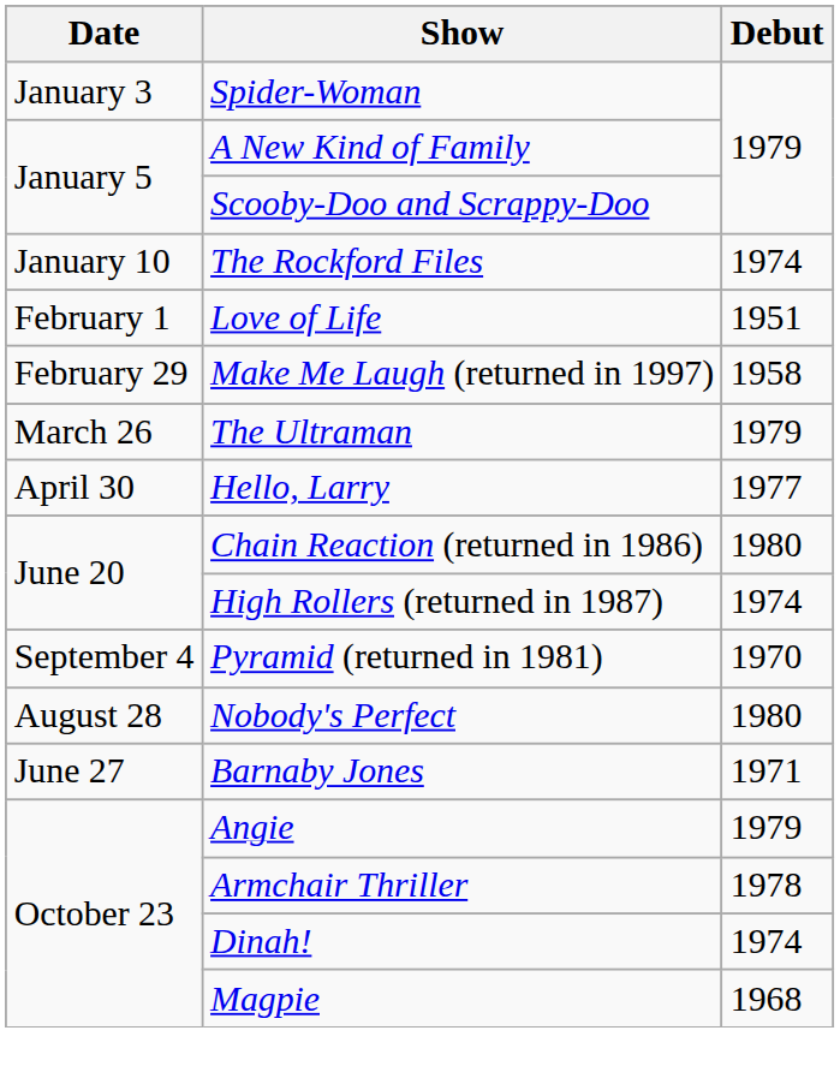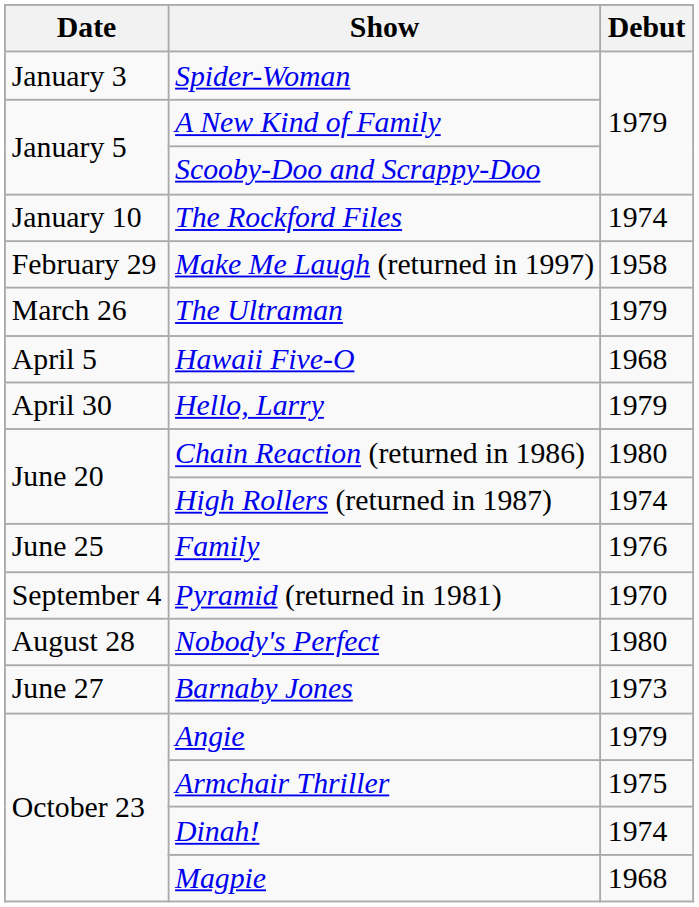 <table class="wikitable sortable">
 <tr>
 <th>Date</th>
 <th>Show</th>
 <th>Debut</th>
 </tr>
 <tr>
 <td>January 3</td>
 <td><em><a href='#'>Spider-Woman</a></em></td>
 <td rowspan="3">1979</td>
 </tr>
 <tr>
 <td rowspan="2">January 5</td>
 <td><em><a href='#'>A New Kind of Family</a></em></td>
 </tr>
 <tr>
 <td><em><a href='#'>Scooby-Doo and Scrappy-Doo</a></em></td>
 </tr>
 <tr>
 <td>January 10</td>
 <td><em><a href='#'>The Rockford Files</a></em></td>
 <td>1974</td>
 </tr>
 <tr>
-<td>February 1</td>
-<td><em><a href='#'>Love of Life</a></em></td>
-<td>1951</td>
-</tr>
-<tr>
 <td>February 29</td>
 <td><em><a href='#'>Make Me Laugh</a></em> (returned in 1997)</td>
 <td>1958</td>
 </tr>
 <tr>
 <td>March 26</td>
 <td><em><a href='#'>The Ultraman</a></em></td>
 <td>1979</td>
 </tr>
 <tr>
+<td>April 5</td>
+<td><em><a href='#'>Hawaii Five-O</a></em></td>
+<td>1968</td>
+</tr>
+<tr>
 <td>April 30</td>
 <td><em><a href='#'>Hello, Larry</a></em></td>
-<td>1977</td>
+<td>1979</td>
 </tr>
 <tr>
 <td rowspan="2">June 20</td>
 <td><em><a href='#'>Chain Reaction</a></em> (returned in 1986)</td>
 <td>1980</td>
 </tr>
 <tr>
 <td><em><a href='#'>High Rollers</a></em> (returned in 1987)</td>
 <td>1974</td>
+</tr>
+<tr>
+<td>June 25</td>
+<td><em><a href='#'>Family</a></em></td>
+<td>1976</td>
 </tr>
 <tr>
 <td>September 4</td>
 <td><em><a href='#'>Pyramid</a></em> (returned in 1981)</td>
 <td>1970</td>
 </tr>
 <tr>
 <td>August 28</td>
 <td><em><a href='#'>Nobody's Perfect</a></em></td>
 <td>1980</td>
 </tr>
 <tr>
 <td>June 27</td>
 <td><em><a href='#'>Barnaby Jones</a></em></td>
-<td>1971</td>
+<td>1973</td>
 </tr>
 <tr>
 <td rowspan="4">October 23</td>
 <td><em><a href='#'>Angie</a></em></td>
 <td>1979</td>
 </tr>
 <tr>
 <td><em><a href='#'>Armchair Thriller</a></em></td>
-<td>1978</td>
+<td>1975</td>
 </tr>
 <tr>
 <td><em><a href='#'>Dinah!</a></em></td>
 <td>1974</td>
 </tr>
 <tr>
 <td><em><a href='#'>Magpie</a></em></td>
 <td>1968</td>
 </tr>
 </table>
